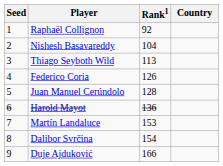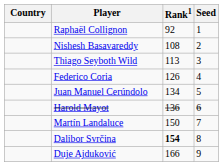 <table class="sortable wikitable">
 <tr>
-<th>Seed</th>
+<th width="70">Country</th>
 <th width="175">Player</th>
 <th>Rank<sup>1</sup></th>
-<th width="70">Country</th>
+<th>Seed</th>
 </tr>
 <tr>
-<td>1</td>
+<td></td>
 <td><a href='#'>Raphaël Collignon</a></td>
 <td>92</td>
-<td></td>
+<td>1</td>
 </tr>
 <tr>
+<td></td>
+<td><a href='#'>Nishesh Basavareddy</a></td>
+<td>108</td>
 <td>2</td>
-<td><a href='#'>Nishesh Basavareddy</a></td>
-<td>104</td>
-<td></td>
 </tr>
 <tr>
-<td>3</td>
+<td></td>
 <td><a href='#'>Thiago Seyboth Wild</a></td>
 <td>113</td>
-<td></td>
+<td>3</td>
 </tr>
 <tr>
-<td>4</td>
+<td></td>
 <td><a href='#'>Federico Coria</a></td>
 <td>126</td>
-<td></td>
+<td>4</td>
 </tr>
 <tr>
+<td></td>
+<td><a href='#'>Juan Manuel Cerúndolo</a></td>
+<td>134</td>
 <td>5</td>
-<td><a href='#'>Juan Manuel Cerúndolo</a></td>
-<td>128</td>
-<td></td>
 </tr>
 <tr>
-<td><s>6</s></td>
+<td><s></s></td>
 <td><s><a href='#'>Harold Mayot</a></s></td>
 <td><s>136</s></td>
-<td><s></s></td>
+<td><s>6</s></td>
 </tr>
 <tr>
+<td></td>
+<td><a href='#'>Martín Landaluce</a></td>
+<td>150</td>
 <td>7</td>
-<td><a href='#'>Martín Landaluce</a></td>
-<td>153</td>
-<td></td>
 </tr>
 <tr>
+<td></td>
+<td><a href='#'>Dalibor Svrčina</a></td>
+<td><strong>154</strong></td>
 <td>8</td>
-<td><a href='#'>Dalibor Svrčina</a></td>
-<td>154</td>
-<td></td>
 </tr>
 <tr>
-<td>9</td>
+<td></td>
 <td><a href='#'>Duje Ajduković</a></td>
 <td>166</td>
-<td></td>
+<td>9</td>
 </tr>
 </table>
